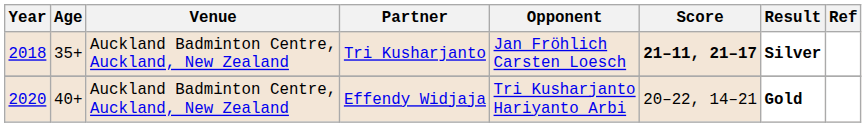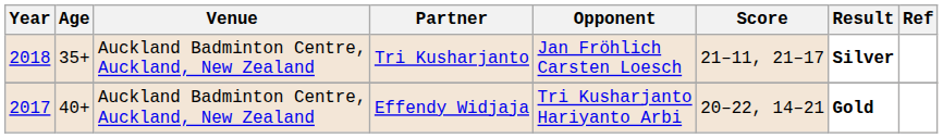 <table class="sortable wikitable" style="font-size: 90%;">
 <tr>
 <th>Year</th>
 <th>Age</th>
 <th>Venue</th>
 <th>Partner</th>
 <th>Opponent</th>
 <th>Score</th>
 <th>Result</th>
 <th>Ref</th>
 </tr>
 <tr style="background:#F3E6D7">
 <td align="center"><a href='#'>2018</a></td>
 <td align="center">35+</td>
 <td align="left">Auckland Badminton Centre,<br><a href='#'>Auckland, New Zealand</a></td>
 <td align="left"> <a href='#'>Tri Kusharjanto</a></td>
 <td align="left"> <a href='#'>Jan Fröhlich</a> <br>  <a href='#'>Carsten Loesch</a></td>
-<td align="left"><strong>21–11, 21–17</strong></td>
+<td align="left">21–11, 21–17</td>
 <td style="text-align:left; background:white"> <strong>Silver</strong></td>
 <td style="text-align:center; background:white"></td>
 </tr>
 <tr>
 </tr>
 <tr style="background:#F3E6D7">
-<td align="center"><a href='#'>2020</a></td>
+<td align="center"><a href='#'>2017</a></td>
 <td align="center">40+</td>
 <td align="left">Auckland Badminton Centre,<br><a href='#'>Auckland, New Zealand</a></td>
 <td align="left"> <a href='#'>Effendy Widjaja</a></td>
 <td align="left"> <a href='#'>Tri Kusharjanto</a> <br>  <a href='#'>Hariyanto Arbi</a></td>
 <td align="left">20–22, 14–21</td>
 <td style="text-align:left; background:white"> <strong>Gold</strong></td>
 <td style="text-align:center; background:white"></td>
 </tr>
 </table>
